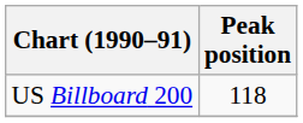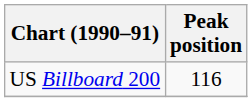 <table class="wikitable sortable" style="text-align:center;">
 <tr>
 <th>Chart (1990–91)</th>
 <th>Peak<br>position</th>
 </tr>
 <tr>
 <td align="left">US <a href='#'><em>Billboard</em> 200</a></td>
-<td>118</td>
+<td>116</td>
 </tr>
 <tr>
 </tr>
 </table>
